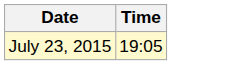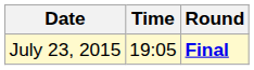 <table class="wikitable">
 <tr>
 <th>Date</th>
 <th>Time</th>
+<th>Round</th>
 </tr>
 <tr style=background:lemonchiffon>
 <td>July 23, 2015</td>
 <td>19:05</td>
+<td><strong><a href='#'>Final</a></strong></td>
 </tr>
 </table>
